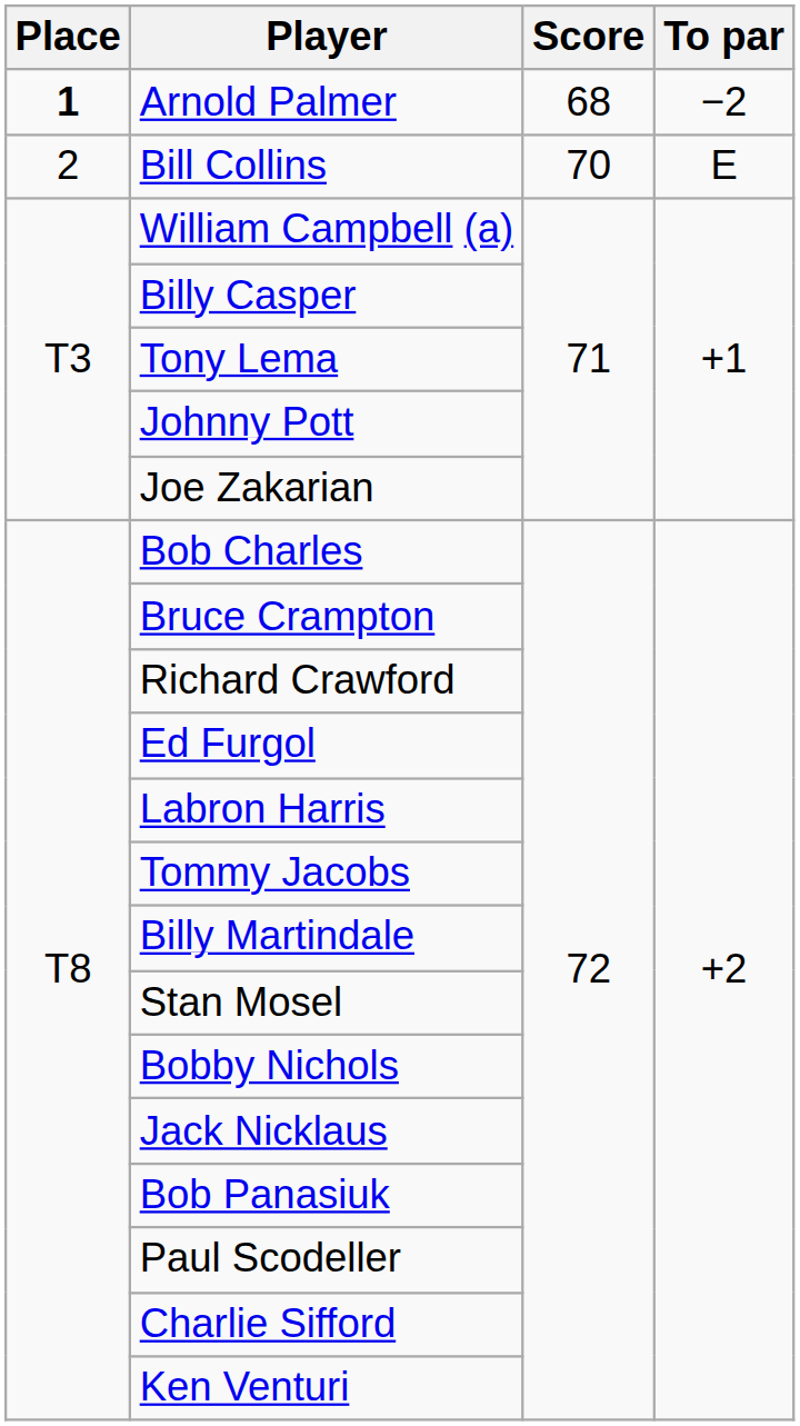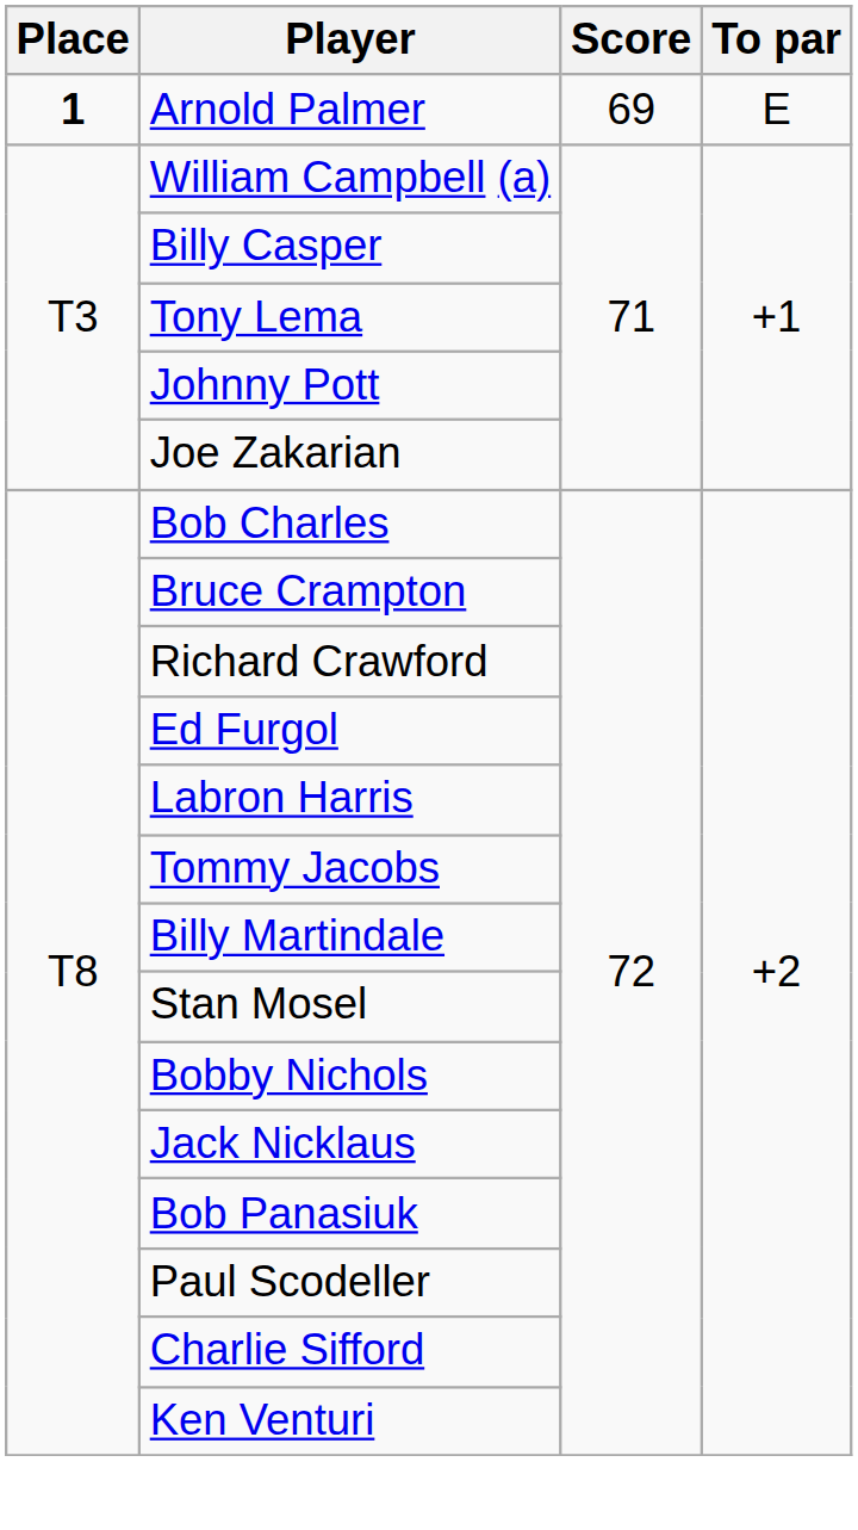 <table class=wikitable>
 <tr>
 <th>Place</th>
 <th>Player</th>
 <th>Score</th>
 <th>To par</th>
 </tr>
 <tr>
 <td align=center><strong>1</strong></td>
 <td> <a href='#'>Arnold Palmer</a></td>
-<td align=center>68</td>
-<td align=center>−2</td>
-</tr>
-<tr>
-<td align=center>2</td>
-<td> <a href='#'>Bill Collins</a></td>
-<td align=center>70</td>
+<td align=center>69</td>
 <td align=center>E</td>
 </tr>
 <tr>
 <td rowspan=5 align=center>T3</td>
 <td> <a href='#'>William Campbell</a> <a href='#'>(a)</a></td>
 <td rowspan=5 align=center>71</td>
 <td rowspan=5 align=center>+1</td>
 </tr>
 <tr>
 <td> <a href='#'>Billy Casper</a></td>
 </tr>
 <tr>
 <td> <a href='#'>Tony Lema</a></td>
 </tr>
 <tr>
 <td> <a href='#'>Johnny Pott</a></td>
 </tr>
 <tr>
 <td> Joe Zakarian</td>
 </tr>
 <tr>
 <td rowspan=14 align=center>T8</td>
 <td> <a href='#'>Bob Charles</a></td>
 <td rowspan=14 align=center>72</td>
 <td rowspan=14 align=center>+2</td>
 </tr>
 <tr>
 <td> <a href='#'>Bruce Crampton</a></td>
 </tr>
 <tr>
 <td> Richard Crawford</td>
 </tr>
 <tr>
 <td> <a href='#'>Ed Furgol</a></td>
 </tr>
 <tr>
 <td> <a href='#'>Labron Harris</a></td>
 </tr>
 <tr>
 <td> <a href='#'>Tommy Jacobs</a></td>
 </tr>
 <tr>
 <td> <a href='#'>Billy Martindale</a></td>
 </tr>
 <tr>
 <td> Stan Mosel</td>
 </tr>
 <tr>
 <td> <a href='#'>Bobby Nichols</a></td>
 </tr>
 <tr>
 <td> <a href='#'>Jack Nicklaus</a></td>
 </tr>
 <tr>
 <td> <a href='#'>Bob Panasiuk</a></td>
 </tr>
 <tr>
 <td> Paul Scodeller</td>
 </tr>
 <tr>
 <td> <a href='#'>Charlie Sifford</a></td>
 </tr>
 <tr>
 <td> <a href='#'>Ken Venturi</a></td>
 </tr>
 </table>
